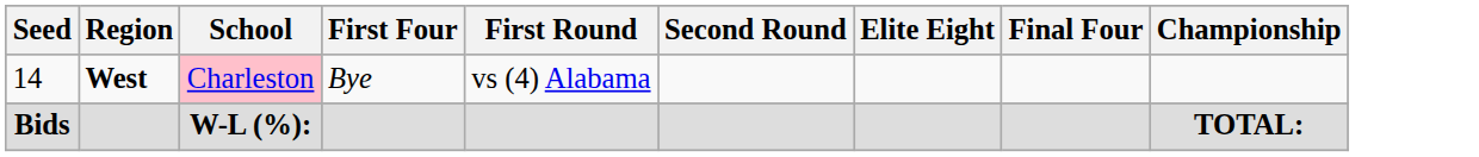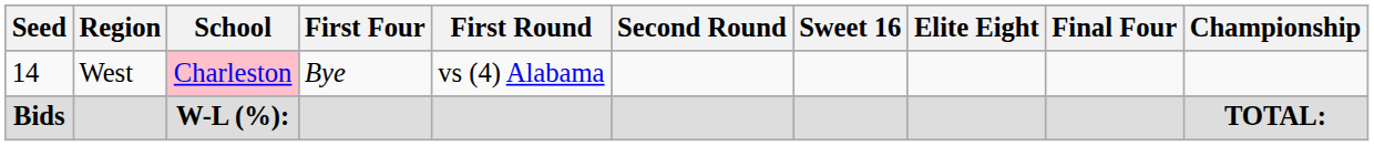 <table class="sortable wikitable" style="white-space:nowrap; font-size:90%;">
 <tr>
 <th>Seed</th>
 <th>Region</th>
 <th>School</th>
 <th>First Four</th>
 <th>First Round</th>
 <th>Second Round</th>
+<th>Sweet 16</th>
 <th>Elite Eight</th>
 <th>Final Four</th>
 <th>Championship</th>
 </tr>
 <tr>
 <td>14</td>
-<td><strong>West</strong></td>
+<td>West</td>
 <td style="background: pink;"><a href='#'>Charleston</a></td>
 <td><em>Bye</em></td>
 <td>vs (4) <a href='#'>Alabama</a></td>
+<td></td>
 <td></td>
 <td></td>
 <td></td>
 <td></td>
 </tr>
 <tr class="sortbottom" style="text-align:center; background:#ddd;">
 <td><strong>Bids</strong></td>
 <td></td>
 <td><strong>W-L (%):</strong></td>
 <td></td>
 <td></td>
 <td></td>
 <td></td>
 <td></td>
+<td></td>
 <td><strong>TOTAL:</strong> </td>
 </tr>
 </table>
